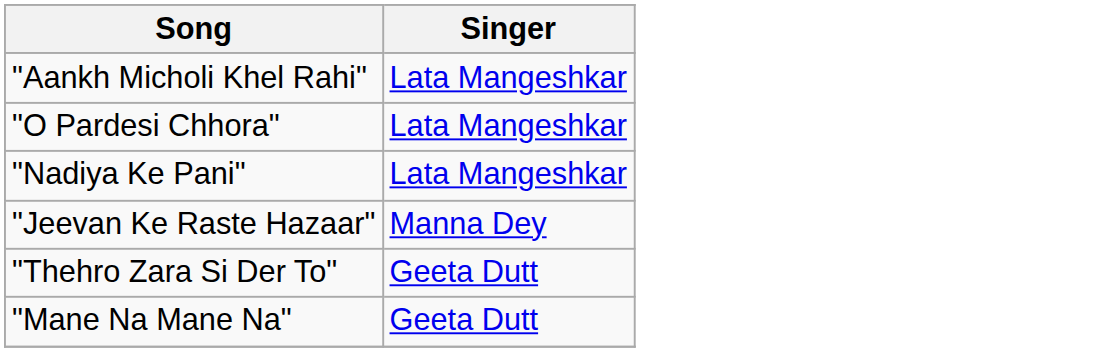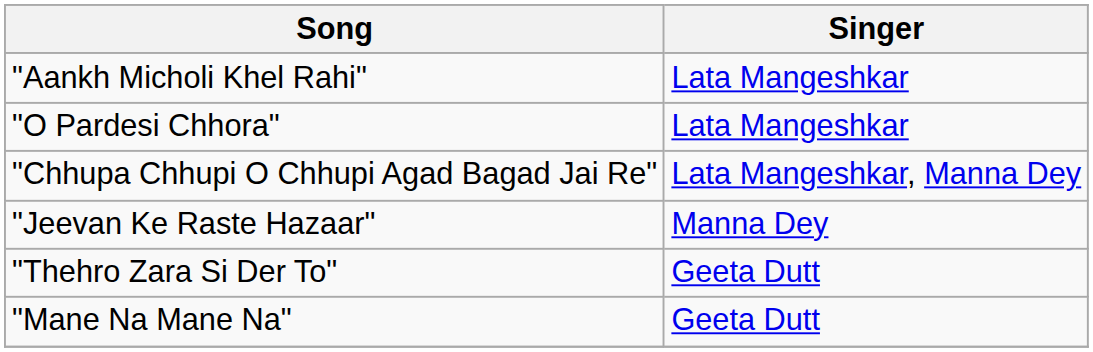 <table class="wikitable">
 <tr>
 <th>Song</th>
 <th>Singer</th>
 </tr>
 <tr>
 <td>"Aankh Micholi Khel Rahi"</td>
 <td><a href='#'>Lata Mangeshkar</a></td>
 </tr>
 <tr>
 <td>"O Pardesi Chhora"</td>
 <td><a href='#'>Lata Mangeshkar</a></td>
 </tr>
 <tr>
-<td>"Nadiya Ke Pani"</td>
-<td><a href='#'>Lata Mangeshkar</a></td>
+<td>"Chhupa Chhupi O Chhupi Agad Bagad Jai Re"</td>
+<td><a href='#'>Lata Mangeshkar</a>, <a href='#'>Manna Dey</a></td>
 </tr>
 <tr>
 <td>"Jeevan Ke Raste Hazaar"</td>
 <td><a href='#'>Manna Dey</a></td>
 </tr>
 <tr>
 <td>"Thehro Zara Si Der To"</td>
 <td><a href='#'>Geeta Dutt</a></td>
 </tr>
 <tr>
 <td>"Mane Na Mane Na"</td>
 <td><a href='#'>Geeta Dutt</a></td>
 </tr>
 <tr>
 </tr>
 </table>
